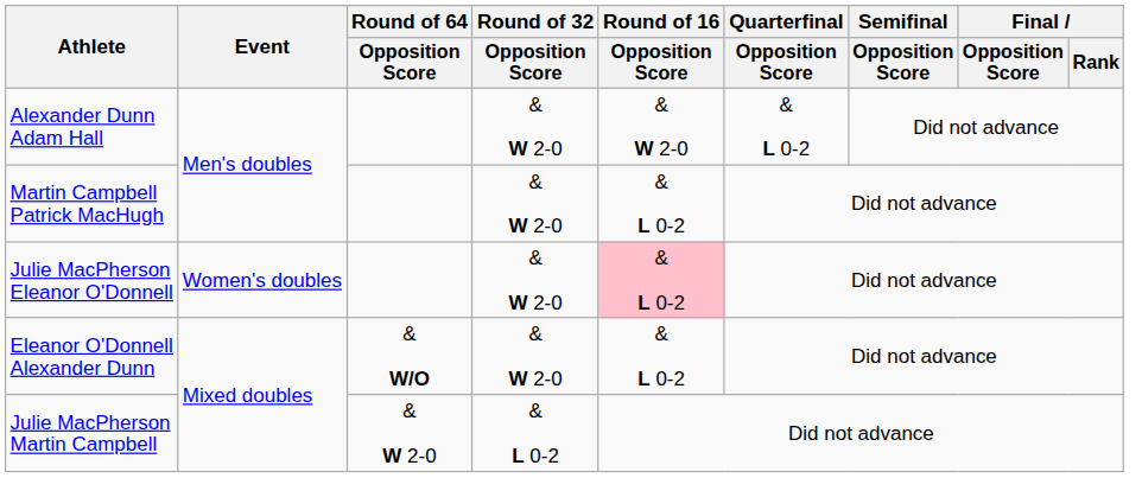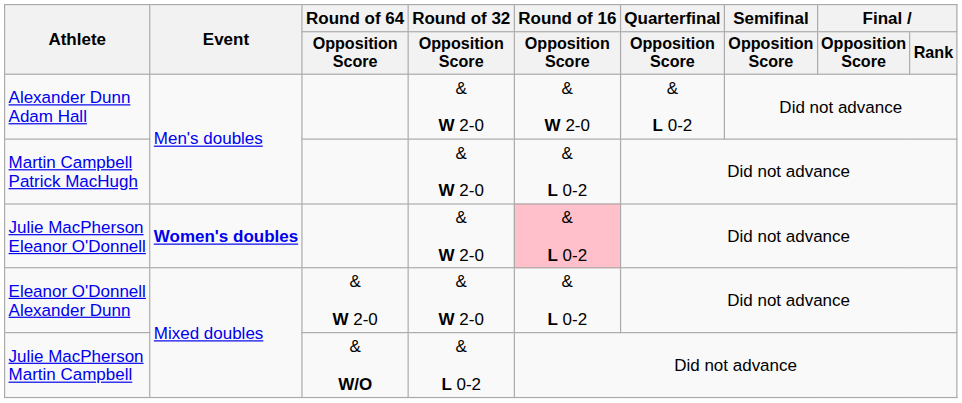 <table class=wikitable style="font-size:90%">
 <tr>
 <th rowspan=2>Athlete</th>
 <th rowspan=2>Event</th>
 <th>Round of 64</th>
 <th>Round of 32</th>
 <th>Round of 16</th>
 <th>Quarterfinal</th>
 <th>Semifinal</th>
 <th colspan=2>Final / </th>
 </tr>
 <tr style="font-size:95%">
 <th>Opposition<br>Score</th>
 <th>Opposition<br>Score</th>
 <th>Opposition<br>Score</th>
 <th>Opposition<br>Score</th>
 <th>Opposition<br>Score</th>
 <th>Opposition<br>Score</th>
 <th>Rank</th>
 </tr>
 <tr align=center>
 <td align=left><a href='#'>Alexander Dunn</a><br><a href='#'>Adam Hall</a></td>
 <td style="text-align:left;" rowspan="2"><a href='#'>Men's doubles</a></td>
 <td></td>
 <td> &<br><br><strong>W</strong> 2-0</td>
 <td> &<br><br><strong>W</strong> 2-0</td>
 <td> &<br><br><strong>L</strong> 0-2</td>
 <td colspan=3>Did not advance</td>
 </tr>
 <tr align=center>
 <td align=left><a href='#'>Martin Campbell</a><br><a href='#'>Patrick MacHugh</a></td>
 <td></td>
 <td> &<br><br><strong>W</strong> 2-0</td>
 <td> &<br><br><strong>L</strong> 0-2</td>
 <td colspan=4>Did not advance</td>
 </tr>
 <tr align=center>
 <td align=left><a href='#'>Julie MacPherson</a><br><a href='#'>Eleanor O'Donnell</a></td>
-<td align=left><a href='#'>Women's doubles</a></td>
+<td align=left><strong><a href='#'>Women's doubles</a></strong></td>
 <td></td>
 <td> &<br><br><strong>W</strong> 2-0</td>
 <td style="background: pink;"> &<br><br><strong>L</strong> 0-2</td>
 <td colspan=4>Did not advance</td>
 </tr>
 <tr align=center>
 <td align=left><a href='#'>Eleanor O'Donnell</a><br><a href='#'>Alexander Dunn</a></td>
 <td style="text-align:left;" rowspan="2"><a href='#'>Mixed doubles</a></td>
-<td> &<br><br><strong>W/O</strong></td>
+<td> &<br><br><strong>W</strong> 2-0</td>
 <td> &<br><br><strong>W</strong> 2-0</td>
 <td> &<br><br><strong>L</strong> 0-2</td>
 <td colspan=4>Did not advance</td>
 </tr>
 <tr align=center>
 <td align=left><a href='#'>Julie MacPherson</a><br><a href='#'>Martin Campbell</a></td>
-<td> &<br><br><strong>W</strong> 2-0</td>
+<td> &<br><br><strong>W/O</strong></td>
 <td> &<br><br><strong>L</strong> 0-2</td>
 <td colspan=5>Did not advance</td>
 </tr>
 </table>
